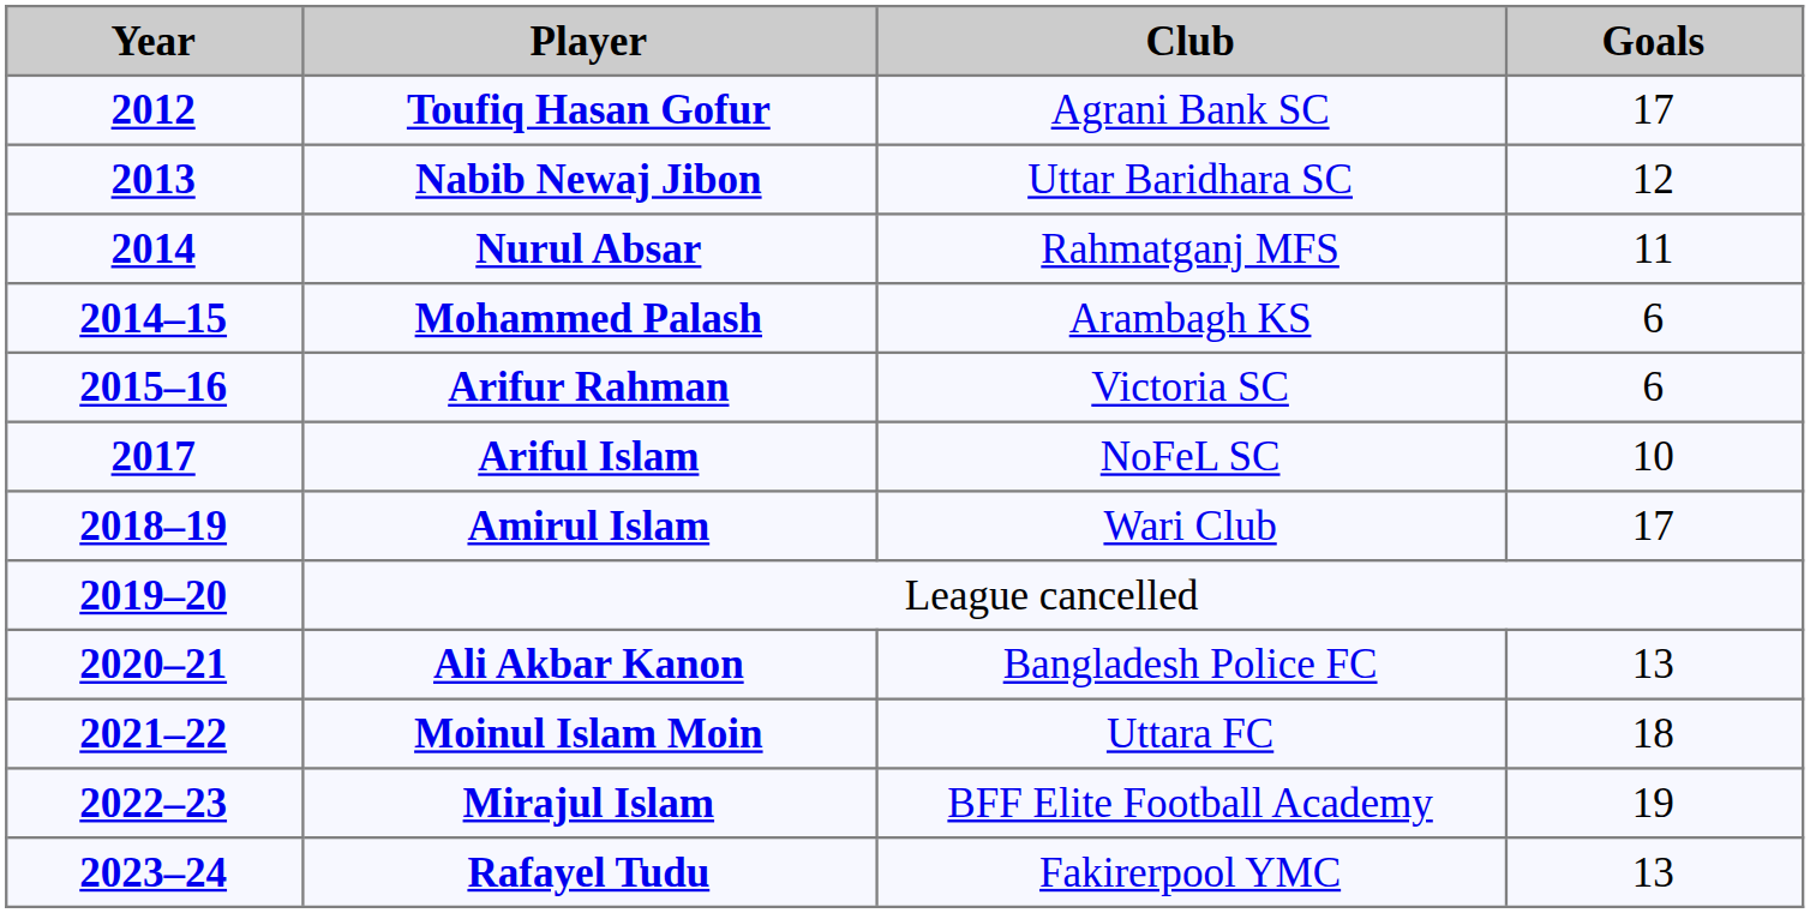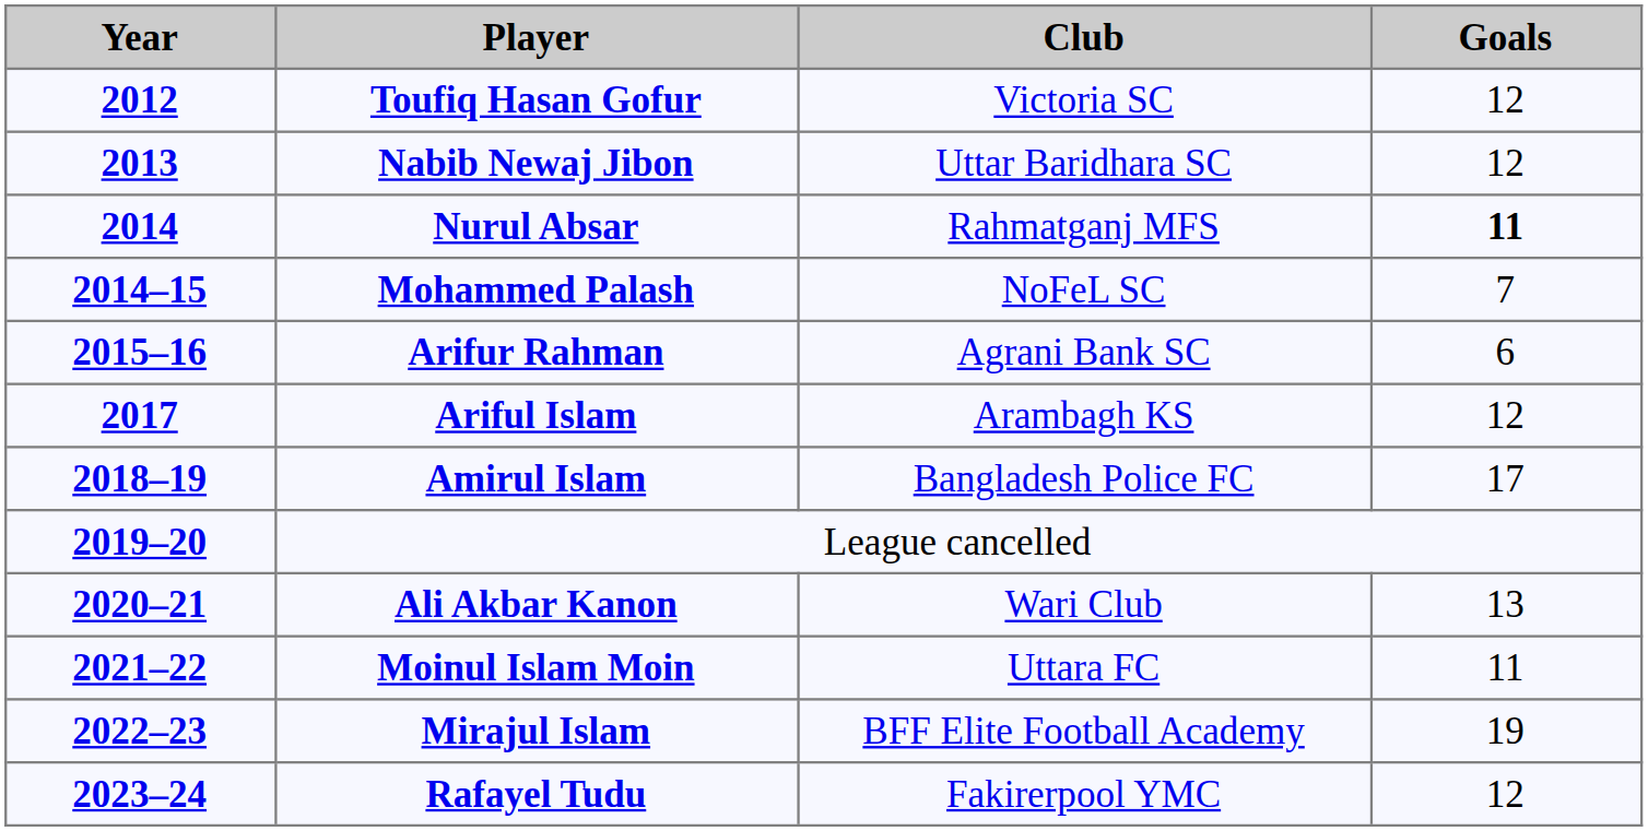 <table bgcolor="#f7f8ff" align="center" cellpadding="3" cellspacing="0" border="1" style="font-size: 95%; border: gray solid 1px; border-collapse: collapse;">
 <tr bgcolor="#CCCCCC" align="center">
 <td width="100"><strong>Year</strong></td>
 <td width="200"><strong>Player</strong></td>
 <td width="220"><strong>Club</strong></td>
 <td width="100"><strong>Goals</strong></td>
 </tr>
 <tr align=center>
 <td><strong><a href='#'>2012</a></strong></td>
 <td> <strong><a href='#'>Toufiq Hasan Gofur</a></strong></td>
-<td><a href='#'>Agrani Bank SC</a></td>
-<td>17</td>
+<td><a href='#'>Victoria SC</a></td>
+<td>12</td>
 </tr>
 <tr align=center>
 <td><strong><a href='#'>2013</a></strong></td>
 <td> <strong><a href='#'>Nabib Newaj Jibon</a></strong></td>
 <td><a href='#'>Uttar Baridhara SC</a></td>
 <td>12</td>
 </tr>
 <tr align=center>
 <td><strong><a href='#'>2014</a></strong></td>
 <td> <strong><a href='#'>Nurul Absar</a></strong></td>
 <td><a href='#'>Rahmatganj MFS</a></td>
-<td>11</td>
+<td><strong>11</strong></td>
 </tr>
 <tr align=center>
 <td><strong><a href='#'>2014–15</a></strong></td>
 <td> <strong><a href='#'>Mohammed Palash</a></strong></td>
-<td><a href='#'>Arambagh KS</a></td>
-<td>6</td>
+<td><a href='#'>NoFeL SC</a></td>
+<td>7</td>
 </tr>
 <tr align=center>
 <td><strong><a href='#'>2015–16</a></strong></td>
 <td> <strong><a href='#'>Arifur Rahman</a></strong></td>
-<td><a href='#'>Victoria SC</a></td>
+<td><a href='#'>Agrani Bank SC</a></td>
 <td>6</td>
 </tr>
 <tr align=center>
 <td><strong><a href='#'>2017</a></strong></td>
 <td> <strong><a href='#'>Ariful Islam</a></strong></td>
-<td><a href='#'>NoFeL SC</a></td>
-<td>10</td>
+<td><a href='#'>Arambagh KS</a></td>
+<td>12</td>
 </tr>
 <tr align=center>
 <td><strong><a href='#'>2018–19</a></strong></td>
 <td> <strong><a href='#'>Amirul Islam</a></strong></td>
-<td><a href='#'>Wari Club</a></td>
+<td><a href='#'>Bangladesh Police FC</a></td>
 <td>17</td>
 </tr>
 <tr align=center>
 <td><strong><a href='#'>2019–20</a></strong></td>
 <td colspan=4>League cancelled</td>
 </tr>
 <tr align=center>
 <td><strong><a href='#'>2020–21</a></strong></td>
 <td> <strong><a href='#'>Ali Akbar Kanon</a></strong></td>
-<td><a href='#'>Bangladesh Police FC</a></td>
+<td><a href='#'>Wari Club</a></td>
 <td>13</td>
 </tr>
 <tr align=center>
 <td><strong><a href='#'>2021–22</a></strong></td>
 <td> <strong><a href='#'>Moinul Islam Moin</a></strong></td>
 <td><a href='#'>Uttara FC</a></td>
-<td>18</td>
+<td>11</td>
 </tr>
 <tr align=center>
 <td><strong><a href='#'>2022–23</a></strong></td>
 <td> <strong><a href='#'>Mirajul Islam</a></strong></td>
 <td><a href='#'>BFF Elite Football Academy</a></td>
 <td>19</td>
 </tr>
 <tr align=center>
 <td><strong><a href='#'>2023–24</a></strong></td>
 <td> <strong><a href='#'>Rafayel Tudu</a></strong></td>
 <td><a href='#'>Fakirerpool YMC</a></td>
-<td>13</td>
+<td>12</td>
 </tr>
 </table>
